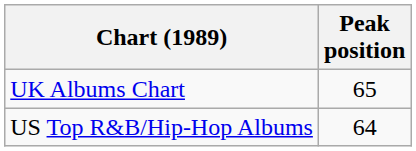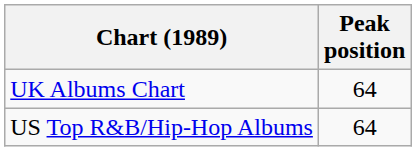 <table class="wikitable sortable">
 <tr>
 <th>Chart (1989)</th>
 <th>Peak<br>position</th>
 </tr>
 <tr>
 <td><a href='#'>UK Albums Chart</a></td>
-<td style="text-align:center;">65</td>
+<td style="text-align:center;">64</td>
 </tr>
 <tr>
 <td>US <a href='#'>Top R&B/Hip-Hop Albums</a></td>
 <td style="text-align:center;">64</td>
 </tr>
 </table>
